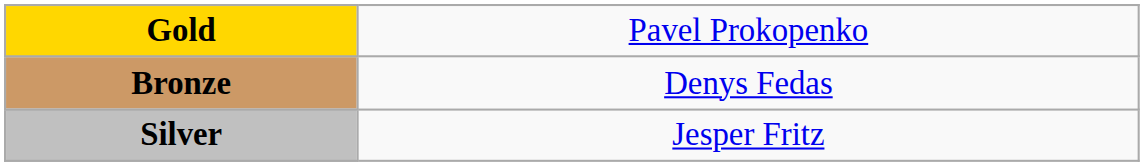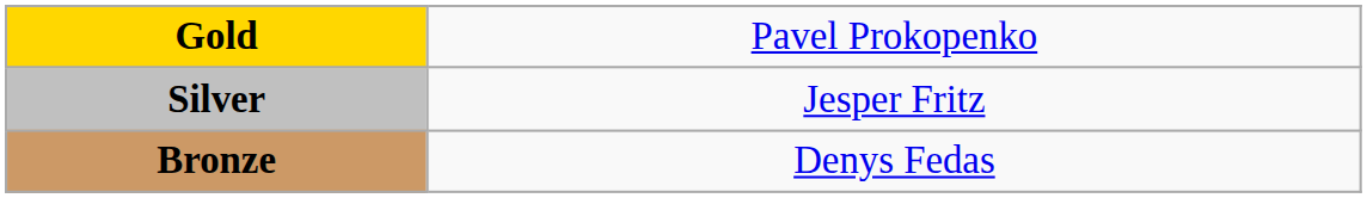 <table class="wikitable" style="text-align:center; " width="35%">
 <tr>
 <td bgcolor="gold"><strong>Gold</strong></td>
 <td><a href='#'>Pavel Prokopenko</a><br>  <small><em></em></small></td>
 </tr>
 <tr>
+<td bgcolor="silver"><strong>Silver</strong></td>
+<td><a href='#'>Jesper Fritz</a><br>  <small><em></em></small></td>
+</tr>
+<tr>
 <td bgcolor="CC9966"><strong>Bronze</strong></td>
 <td><a href='#'>Denys Fedas</a><br>  <small><em></em></small></td>
 </tr>
-<tr>
-<td bgcolor="silver"><strong>Silver</strong></td>
-<td><a href='#'>Jesper Fritz</a><br>  <small><em></em></small></td>
-</tr>
 </table>
